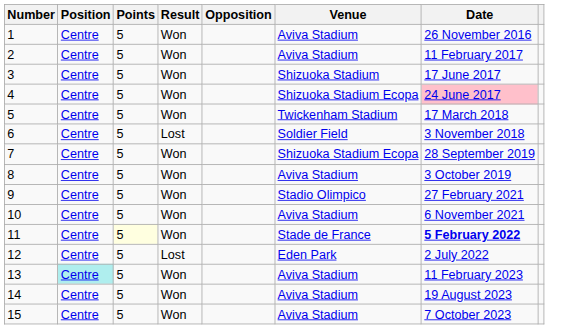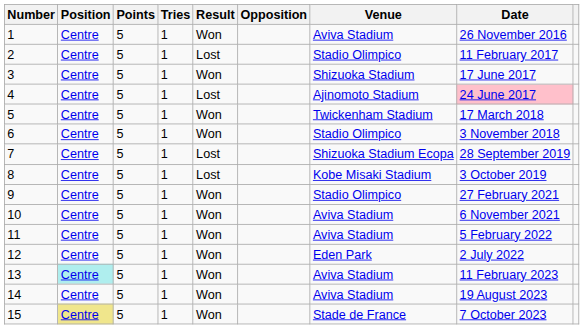 <table class="wikitable sortable" style="font-size: 95%;">
 <tr>
 <th>Number</th>
 <th>Position</th>
 <th>Points</th>
+<th>Tries</th>
 <th>Result</th>
 <th>Opposition</th>
 <th>Venue</th>
 <th>Date</th>
 <th class="unsortable"></th>
 </tr>
 <tr>
 <td>1</td>
 <td><a href='#'>Centre</a></td>
 <td>5</td>
+<td>1</td>
 <td>Won</td>
 <td></td>
 <td><a href='#'>Aviva Stadium</a></td>
 <td><a href='#'>26 November 2016</a></td>
 <td></td>
 </tr>
 <tr>
 <td>2</td>
 <td><a href='#'>Centre</a></td>
 <td>5</td>
-<td>Won</td>
+<td>1</td>
+<td>Lost</td>
 <td></td>
-<td><a href='#'>Aviva Stadium</a></td>
+<td><a href='#'>Stadio Olimpico</a></td>
 <td><a href='#'>11 February 2017</a></td>
 <td></td>
 </tr>
 <tr>
 <td>3</td>
 <td><a href='#'>Centre</a></td>
 <td>5</td>
+<td>1</td>
 <td>Won</td>
 <td></td>
 <td><a href='#'>Shizuoka Stadium</a></td>
 <td><a href='#'>17 June 2017</a></td>
 <td></td>
 </tr>
 <tr>
 <td>4</td>
 <td><a href='#'>Centre</a></td>
 <td>5</td>
-<td>Won</td>
+<td>1</td>
+<td>Lost</td>
 <td></td>
-<td><a href='#'>Shizuoka Stadium Ecopa</a></td>
+<td><a href='#'>Ajinomoto Stadium</a></td>
 <td style="background: pink;"><a href='#'>24 June 2017</a></td>
 <td></td>
 </tr>
 <tr>
 <td>5</td>
 <td><a href='#'>Centre</a></td>
 <td>5</td>
+<td>1</td>
 <td>Won</td>
 <td></td>
 <td><a href='#'>Twickenham Stadium</a></td>
 <td><a href='#'>17 March 2018</a></td>
 <td></td>
 </tr>
 <tr>
 <td>6</td>
 <td><a href='#'>Centre</a></td>
 <td>5</td>
-<td>Lost</td>
+<td>1</td>
+<td>Won</td>
 <td></td>
-<td><a href='#'>Soldier Field</a></td>
+<td><a href='#'>Stadio Olimpico</a></td>
 <td><a href='#'>3 November 2018</a></td>
 <td></td>
 </tr>
 <tr>
 <td>7</td>
 <td><a href='#'>Centre</a></td>
 <td>5</td>
-<td>Won</td>
+<td>1</td>
+<td>Lost</td>
 <td></td>
 <td><a href='#'>Shizuoka Stadium Ecopa</a></td>
 <td><a href='#'>28 September 2019</a></td>
 <td></td>
 </tr>
 <tr>
 <td>8</td>
 <td><a href='#'>Centre</a></td>
 <td>5</td>
-<td>Won</td>
+<td>1</td>
+<td>Lost</td>
 <td></td>
-<td><a href='#'>Aviva Stadium</a></td>
+<td><a href='#'>Kobe Misaki Stadium</a></td>
 <td><a href='#'>3 October 2019</a></td>
 <td></td>
 </tr>
 <tr>
 <td>9</td>
 <td><a href='#'>Centre</a></td>
 <td>5</td>
+<td>1</td>
 <td>Won</td>
 <td></td>
 <td><a href='#'>Stadio Olimpico</a></td>
 <td><a href='#'>27 February 2021</a></td>
 <td></td>
 </tr>
 <tr>
 <td>10</td>
 <td><a href='#'>Centre</a></td>
 <td>5</td>
+<td>1</td>
 <td>Won</td>
 <td></td>
 <td><a href='#'>Aviva Stadium</a></td>
 <td><a href='#'>6 November 2021</a></td>
 <td></td>
 </tr>
 <tr>
 <td>11</td>
 <td><a href='#'>Centre</a></td>
-<td style="background: lightyellow;">5</td>
+<td>5</td>
+<td>1</td>
 <td>Won</td>
 <td></td>
-<td><a href='#'>Stade de France</a></td>
-<td><strong><a href='#'>5 February 2022</a></strong></td>
+<td><a href='#'>Aviva Stadium</a></td>
+<td><a href='#'>5 February 2022</a></td>
 <td></td>
 </tr>
 <tr>
 <td>12</td>
 <td><a href='#'>Centre</a></td>
 <td>5</td>
-<td>Lost</td>
+<td>1</td>
+<td>Won</td>
 <td></td>
 <td><a href='#'>Eden Park</a></td>
 <td><a href='#'>2 July 2022</a></td>
 <td></td>
 </tr>
 <tr>
 <td>13</td>
 <td style="background: paleturquoise;"><a href='#'>Centre</a></td>
 <td>5</td>
+<td>1</td>
 <td>Won</td>
 <td></td>
 <td><a href='#'>Aviva Stadium</a></td>
 <td><a href='#'>11 February 2023</a></td>
 <td></td>
 </tr>
 <tr>
 <td>14</td>
 <td><a href='#'>Centre</a></td>
 <td>5</td>
+<td>1</td>
 <td>Won</td>
 <td></td>
 <td><a href='#'>Aviva Stadium</a></td>
 <td><a href='#'>19 August 2023</a></td>
 <td></td>
 </tr>
 <tr>
 <td>15</td>
-<td><a href='#'>Centre</a></td>
+<td style="background: khaki;"><a href='#'>Centre</a></td>
 <td>5</td>
+<td>1</td>
 <td>Won</td>
 <td></td>
-<td><a href='#'>Aviva Stadium</a></td>
+<td><a href='#'>Stade de France</a></td>
 <td><a href='#'>7 October 2023</a></td>
 <td></td>
 </tr>
 </table>
